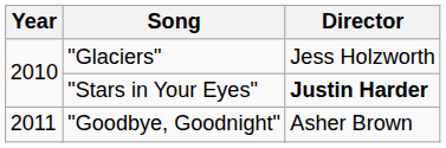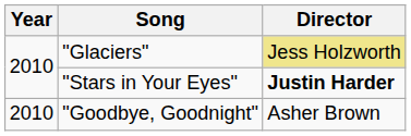 <table class="wikitable">
 <tr>
 <th>Year</th>
 <th>Song</th>
 <th>Director</th>
 </tr>
 <tr>
 <td rowspan="2">2010</td>
 <td>"Glaciers"</td>
-<td>Jess Holzworth</td>
+<td style="background: khaki;">Jess Holzworth</td>
 </tr>
 <tr>
 <td>"Stars in Your Eyes"</td>
 <td><strong>Justin Harder</strong></td>
 </tr>
 <tr>
-<td>2011</td>
+<td>2010</td>
 <td>"Goodbye, Goodnight"</td>
 <td>Asher Brown</td>
 </tr>
 </table>
